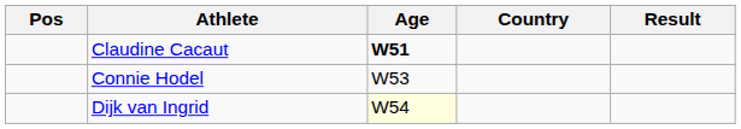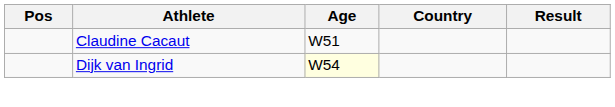 <table class="wikitable"  style="text-align:center; width:50%;">
 <tr>
 <th>Pos</th>
 <th>Athlete</th>
 <th>Age</th>
 <th>Country</th>
 <th>Result</th>
 </tr>
 <tr>
 <td align=center></td>
 <td align=left><a href='#'>Claudine Cacaut</a></td>
-<td align=left><strong>W51</strong></td>
-<td align=left></td>
-<td></td>
-</tr>
-<tr>
-<td align=center></td>
-<td align=left><a href='#'>Connie Hodel</a></td>
-<td align=left>W53</td>
+<td align=left>W51</td>
 <td align=left></td>
 <td></td>
 </tr>
 <tr>
 <td align=center></td>
 <td align=left><a href='#'>Dijk van Ingrid</a></td>
 <td align=left style="background: lightyellow;">W54</td>
 <td align=left></td>
 <td></td>
 </tr>
 </table>
